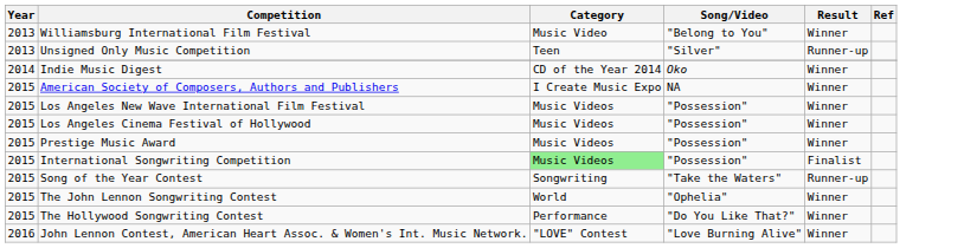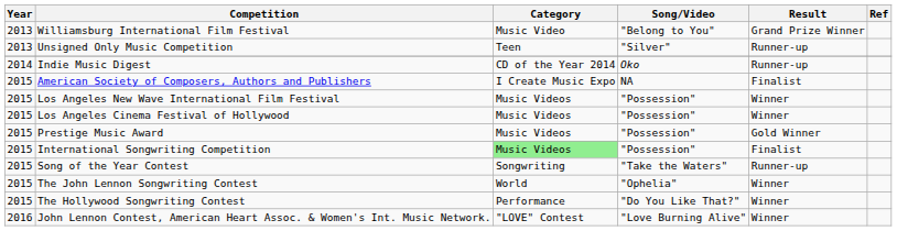 <table class="wikitable">
 <tr>
 <th>Year</th>
 <th>Competition</th>
 <th>Category</th>
 <th>Song/Video</th>
 <th>Result</th>
 <th>Ref</th>
 </tr>
 <tr>
 <td>2013</td>
 <td>Williamsburg International Film Festival</td>
 <td>Music Video</td>
 <td>"Belong to You"</td>
-<td>Winner</td>
+<td>Grand Prize Winner</td>
 <td></td>
 </tr>
 <tr>
 <td>2013</td>
 <td>Unsigned Only Music Competition</td>
 <td>Teen</td>
 <td>"Silver"</td>
 <td>Runner-up</td>
 <td></td>
 </tr>
 <tr>
 </tr>
 <tr>
 <td>2014</td>
 <td>Indie Music Digest</td>
 <td>CD of the Year 2014</td>
 <td><em>Oko</em></td>
-<td>Winner</td>
+<td>Runner-up</td>
 <td></td>
 </tr>
 <tr>
 <td>2015</td>
 <td><a href='#'>American Society of Composers, Authors and Publishers</a></td>
 <td>I Create Music Expo</td>
 <td>NA</td>
-<td>Winner</td>
+<td>Finalist</td>
 <td></td>
 </tr>
 <tr>
 <td>2015</td>
 <td>Los Angeles New Wave International Film Festival</td>
 <td>Music Videos</td>
 <td>"Possession"</td>
 <td>Winner</td>
 <td></td>
 </tr>
 <tr>
 <td>2015</td>
 <td>Los Angeles Cinema Festival of Hollywood</td>
 <td>Music Videos</td>
 <td>"Possession"</td>
 <td>Winner</td>
 <td></td>
 </tr>
 <tr>
 <td>2015</td>
 <td>Prestige Music Award</td>
 <td>Music Videos</td>
 <td>"Possession"</td>
-<td>Winner</td>
+<td>Gold Winner</td>
 <td></td>
 </tr>
 <tr>
 <td>2015</td>
 <td>International Songwriting Competition</td>
 <td style="background: lightgreen;">Music Videos</td>
 <td>"Possession"</td>
 <td>Finalist</td>
 <td></td>
 </tr>
 <tr>
 <td>2015</td>
 <td>Song of the Year Contest</td>
 <td>Songwriting</td>
 <td>"Take the Waters"</td>
 <td>Runner-up</td>
 <td></td>
 </tr>
 <tr>
 <td>2015</td>
 <td>The John Lennon Songwriting Contest</td>
 <td>World</td>
 <td>"Ophelia"</td>
 <td>Winner</td>
 <td></td>
 </tr>
 <tr>
 <td>2015</td>
 <td>The Hollywood Songwriting Contest</td>
 <td>Performance</td>
 <td>"Do You Like That?"</td>
 <td>Winner</td>
 <td></td>
 </tr>
 <tr>
 <td>2016</td>
 <td>John Lennon Contest, American Heart Assoc. & Women's Int. Music Network.</td>
 <td>"LOVE" Contest</td>
 <td>"Love Burning Alive"</td>
 <td>Winner</td>
 <td></td>
 </tr>
 </table>
